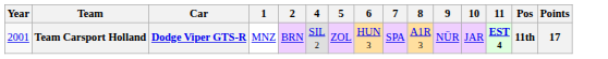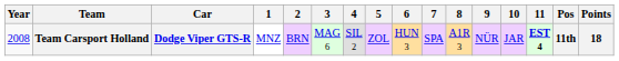 <table class="wikitable" border="1" style="text-align:center; font-size:90%;">
 <tr>
 <th>Year</th>
 <th>Team</th>
 <th>Car</th>
 <th>1</th>
 <th>2</th>
+<th>3</th>
 <th>4</th>
 <th>5</th>
 <th>6</th>
 <th>7</th>
 <th>8</th>
 <th>9</th>
 <th>10</th>
 <th>11</th>
 <th>Pos</th>
 <th>Points</th>
 </tr>
 <tr>
-<td><a href='#'>2001</a></td>
+<td><a href='#'>2008</a></td>
 <th>Team Carsport Holland</th>
 <th><a href='#'>Dodge Viper GTS-R</a></th>
 <td style="background:#ffffff;"><a href='#'>MNZ</a><br></td>
 <td style="background:#efcfff;"><a href='#'>BRN</a><br></td>
+<td style="background:#dfffdf;"><a href='#'>MAG</a><br><small>6</small></td>
 <td style="background:#dfdfdf;"><a href='#'>SIL</a><br><small>2</small></td>
 <td style="background:#efcfff;"><a href='#'>ZOL</a><br></td>
 <td style="background:#ffdf9f;"><a href='#'>HUN</a><br><small>3</small></td>
 <td style="background:#efcfff;"><a href='#'>SPA</a><br></td>
 <td style="background:#ffdf9f;"><a href='#'>A1R</a><br><small>3</small></td>
 <td style="background:#efcfff;"><a href='#'>NÜR</a><br></td>
 <td style="background:#efcfff;"><a href='#'>JAR</a><br></td>
 <td style="background:#dfffdf;"><strong><a href='#'>EST</a><br><small>4</small></strong></td>
 <th><strong>11th</strong></th>
-<th><strong>17</strong></th>
+<th><strong>18</strong></th>
 </tr>
 </table>
